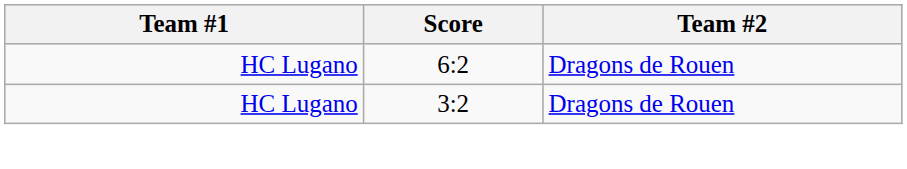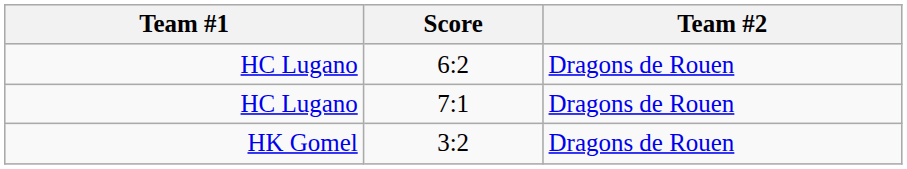 <table class="wikitable" style="text-align: center;">
 <tr>
 <th width=22%>Team #1</th>
 <th width=11%>Score</th>
 <th width=22%>Team #2</th>
 </tr>
 <tr>
 <td style="text-align: right;"><a href='#'>HC Lugano</a> </td>
 <td>6:2</td>
 <td style="text-align: left;"> <a href='#'>Dragons de Rouen</a></td>
 </tr>
 <tr>
 <td style="text-align: right;"><a href='#'>HC Lugano</a> </td>
+<td>7:1</td>
+<td style="text-align: left;"> <a href='#'>Dragons de Rouen</a></td>
+</tr>
+<tr>
+<td style="text-align: right;"><a href='#'>HK Gomel</a> </td>
 <td>3:2</td>
 <td style="text-align: left;"> <a href='#'>Dragons de Rouen</a></td>
 </tr>
 </table>
